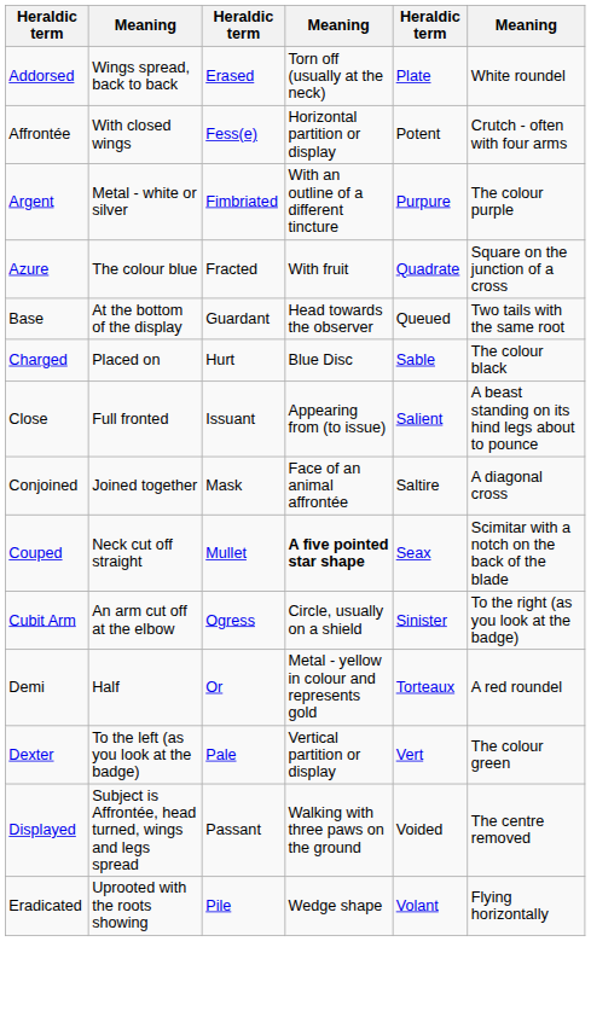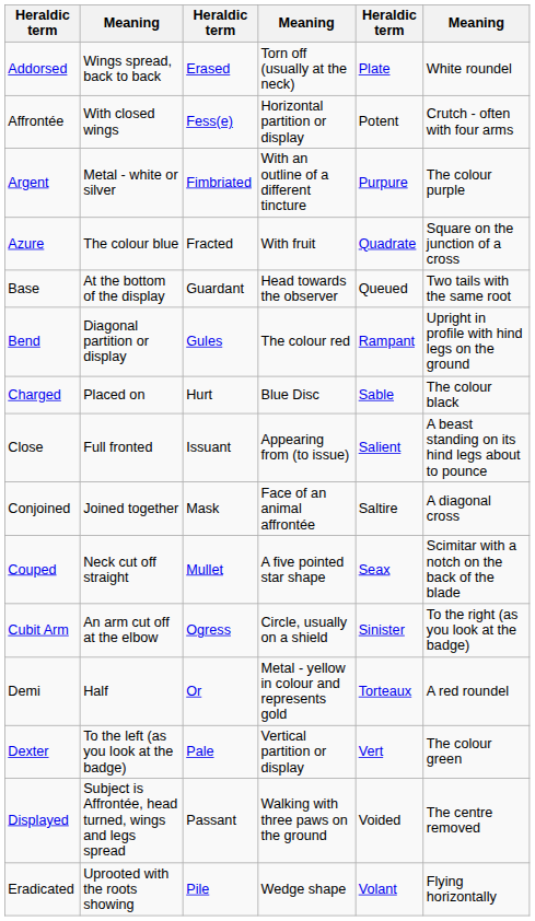 <table class="wikitable">
 <tr>
 <th>Heraldic term</th>
 <th>Meaning</th>
 <th>Heraldic term</th>
 <th>Meaning</th>
 <th>Heraldic term</th>
 <th>Meaning</th>
 </tr>
 <tr>
 <td><a href='#'>Addorsed</a></td>
 <td>Wings spread, back to back</td>
 <td><a href='#'>Erased</a></td>
 <td>Torn off (usually at the neck)</td>
 <td><a href='#'>Plate</a></td>
 <td>White roundel</td>
 </tr>
 <tr>
 <td>Affrontée</td>
 <td>With closed wings</td>
 <td><a href='#'>Fess(e)</a></td>
 <td>Horizontal partition or display</td>
 <td>Potent</td>
 <td>Crutch - often with four arms</td>
 </tr>
 <tr>
 <td><a href='#'>Argent</a></td>
 <td>Metal - white or silver</td>
 <td><a href='#'>Fimbriated</a></td>
 <td>With an outline of a different tincture</td>
 <td><a href='#'>Purpure</a></td>
 <td>The colour purple</td>
 </tr>
 <tr>
 <td><a href='#'>Azure</a></td>
 <td>The colour blue</td>
 <td>Fracted</td>
 <td>With fruit</td>
 <td><a href='#'>Quadrate</a></td>
 <td>Square on the junction of a cross</td>
 </tr>
 <tr>
 <td>Base</td>
 <td>At the bottom of the display</td>
 <td>Guardant</td>
 <td>Head towards the observer</td>
 <td>Queued</td>
 <td>Two tails with the same root</td>
 </tr>
 <tr>
+<td><a href='#'>Bend</a></td>
+<td>Diagonal partition or display</td>
+<td><a href='#'>Gules</a></td>
+<td>The colour red</td>
+<td><a href='#'>Rampant</a></td>
+<td>Upright in profile with hind legs on the ground</td>
+</tr>
+<tr>
 <td><a href='#'>Charged</a></td>
 <td>Placed on</td>
 <td>Hurt</td>
 <td>Blue Disc</td>
 <td><a href='#'>Sable</a></td>
 <td>The colour black</td>
 </tr>
 <tr>
 <td>Close</td>
 <td>Full fronted</td>
 <td>Issuant</td>
 <td>Appearing from (to issue)</td>
 <td><a href='#'>Salient</a></td>
 <td>A beast standing on its hind legs about to pounce</td>
 </tr>
 <tr>
 <td>Conjoined</td>
 <td>Joined together</td>
 <td>Mask</td>
 <td>Face of an animal affrontée</td>
 <td>Saltire</td>
 <td>A diagonal cross</td>
 </tr>
 <tr>
 <td><a href='#'>Couped</a></td>
 <td>Neck cut off straight</td>
 <td><a href='#'>Mullet</a></td>
-<td><strong>A five pointed star shape</strong></td>
+<td>A five pointed star shape</td>
 <td><a href='#'>Seax</a></td>
 <td>Scimitar with a notch on the back of the blade</td>
 </tr>
 <tr>
 <td><a href='#'>Cubit Arm</a></td>
 <td>An arm cut off at the elbow</td>
 <td><a href='#'>Ogress</a></td>
 <td>Circle, usually on a shield</td>
 <td><a href='#'>Sinister</a></td>
 <td>To the right (as you look at the badge)</td>
 </tr>
 <tr>
 <td>Demi</td>
 <td>Half</td>
 <td><a href='#'>Or</a></td>
 <td>Metal - yellow in colour and represents gold</td>
 <td><a href='#'>Torteaux</a></td>
 <td>A red roundel</td>
 </tr>
 <tr>
 <td><a href='#'>Dexter</a></td>
 <td>To the left (as you look at the badge)</td>
 <td><a href='#'>Pale</a></td>
 <td>Vertical partition or display</td>
 <td><a href='#'>Vert</a></td>
 <td>The colour green</td>
 </tr>
 <tr>
 <td><a href='#'>Displayed</a></td>
 <td>Subject is Affrontée, head turned, wings and legs spread</td>
 <td>Passant</td>
 <td>Walking with three paws on the ground</td>
 <td>Voided</td>
 <td>The centre removed</td>
 </tr>
 <tr>
 <td>Eradicated</td>
 <td>Uprooted with the roots showing</td>
 <td><a href='#'>Pile</a></td>
 <td>Wedge shape</td>
 <td><a href='#'>Volant</a></td>
 <td>Flying horizontally</td>
 </tr>
 </table>
